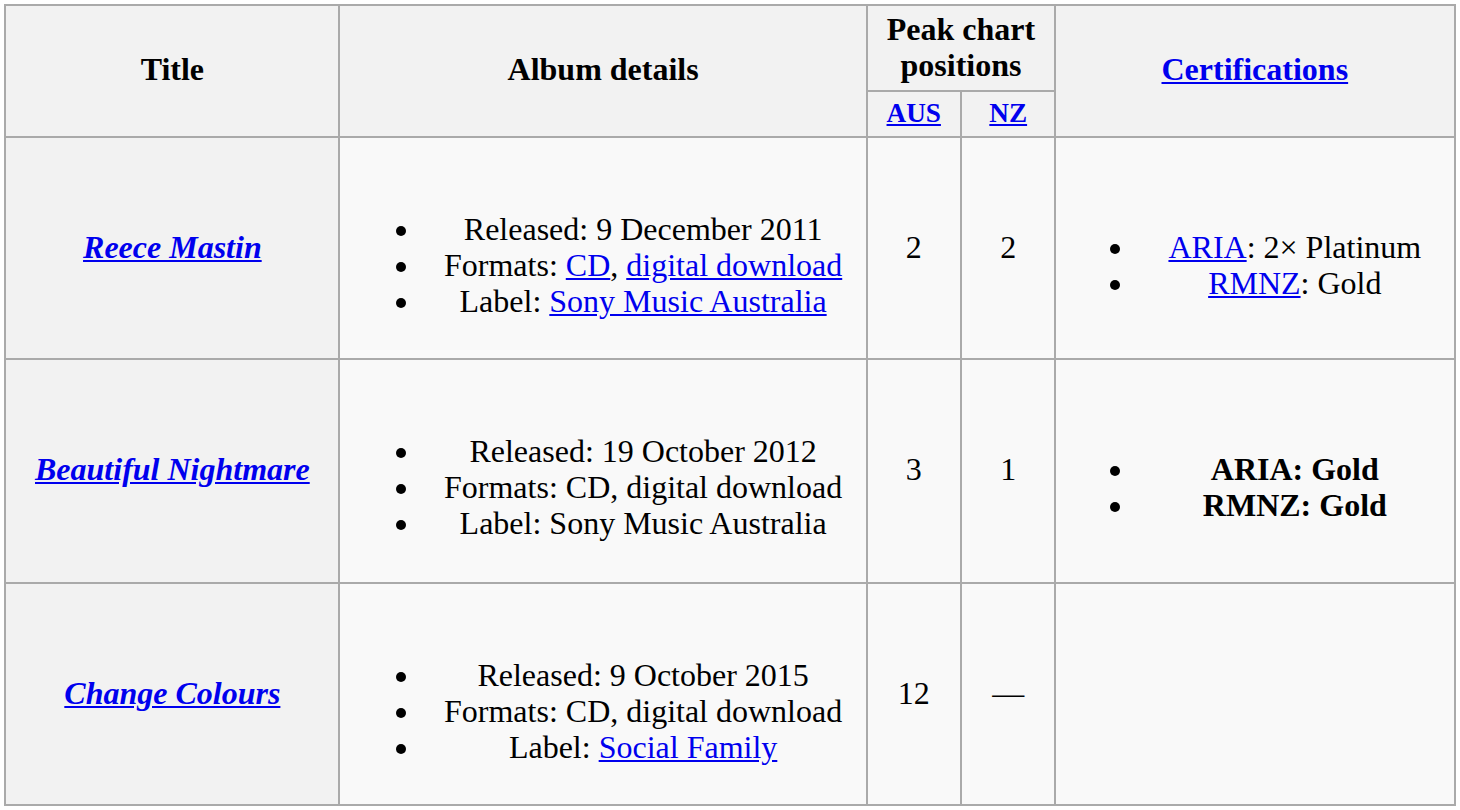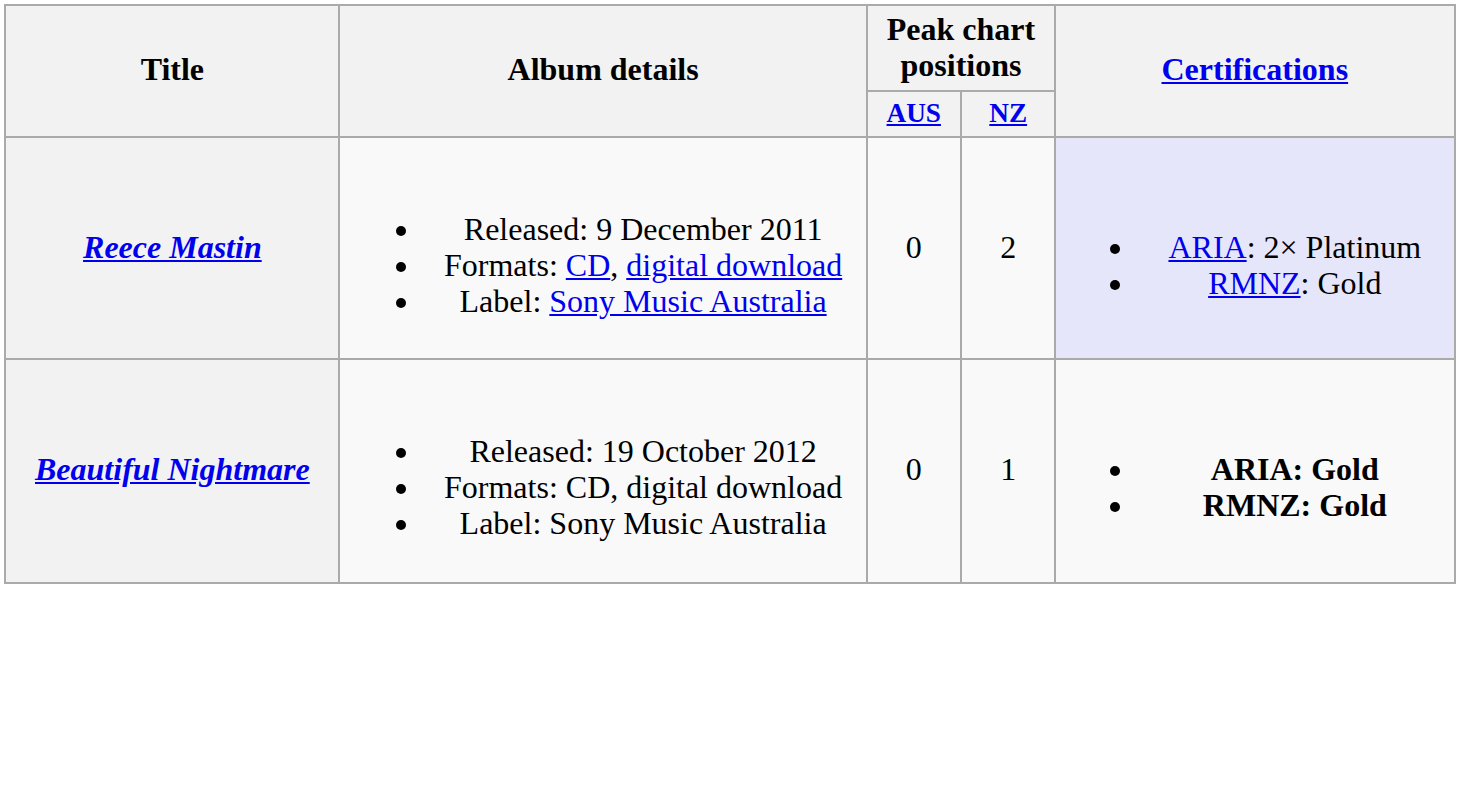 <table class="wikitable plainrowheaders" style="text-align:center;">
 <tr>
 <th scope="col" rowspan="2" style="width:10em;">Title</th>
 <th scope="col" rowspan="2" style="width:16em;">Album details</th>
 <th scope="col" colspan="2">Peak chart positions</th>
 <th scope="col" rowspan="2" style="width:12em;"><a href='#'>Certifications</a></th>
 </tr>
 <tr>
 <th scope="col" style="width:3em;font-size:85%;"><a href='#'>AUS</a><br></th>
 <th scope="col" style="width:3em;font-size:85%;"><a href='#'>NZ</a><br></th>
 </tr>
 <tr>
 <th scope="row"><em><a href='#'>Reece Mastin</a></em></th>
 <td><br><ul><li>Released: 9 December 2011</li><li>Formats: <a href='#'>CD</a>, <a href='#'>digital download</a></li><li>Label: <a href='#'>Sony Music Australia</a></li></ul></td>
+<td>0</td>
 <td>2</td>
-<td>2</td>
-<td><br><ul><li><a href='#'>ARIA</a>: 2× Platinum</li><li><a href='#'>RMNZ</a>: Gold</li></ul></td>
+<td style="background: lavender;"><br><ul><li><a href='#'>ARIA</a>: 2× Platinum</li><li><a href='#'>RMNZ</a>: Gold</li></ul></td>
 </tr>
 <tr>
 <th scope="row"><em><a href='#'>Beautiful Nightmare</a></em></th>
 <td><br><ul><li>Released: 19 October 2012</li><li>Formats: CD, digital download</li><li>Label: Sony Music Australia</li></ul></td>
-<td>3</td>
+<td>0</td>
 <td>1</td>
 <td><strong><br><ul><li>ARIA: Gold</li><li>RMNZ: Gold</li></ul></strong></td>
 </tr>
-<tr>
-<th scope="row"><em><a href='#'>Change Colours</a></em></th>
-<td><br><ul><li>Released: 9 October 2015</li><li>Formats: CD, digital download</li><li>Label: <a href='#'>Social Family</a></li></ul></td>
-<td>12</td>
-<td>—</td>
-<td></td>
-</tr>
 </table>
